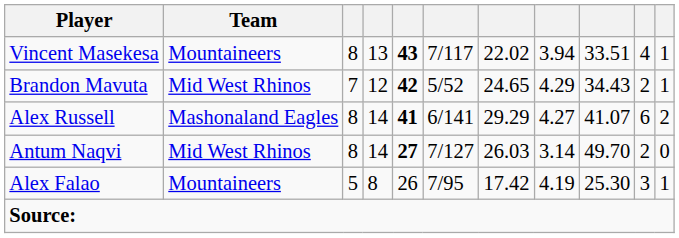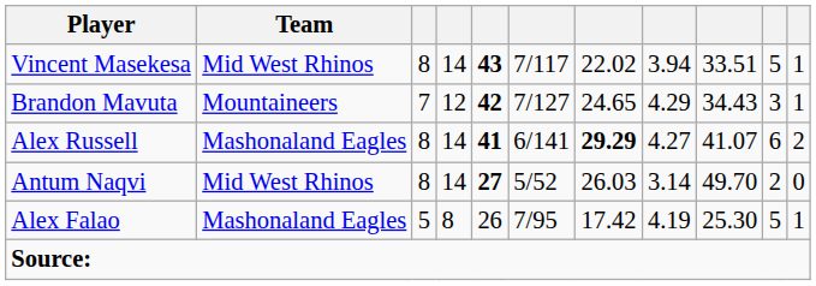 <table class="wikitable sortable">
 <tr>
 <th class="unsortable">Player</th>
 <th>Team</th>
 <th></th>
 <th></th>
 <th></th>
 <th></th>
 <th></th>
 <th></th>
 <th></th>
 <th></th>
 <th></th>
 </tr>
 <tr>
 <td><a href='#'>Vincent Masekesa</a></td>
-<td><a href='#'>Mountaineers</a></td>
+<td><a href='#'>Mid West Rhinos</a></td>
 <td>8</td>
-<td>13</td>
+<td>14</td>
 <td><strong>43</strong></td>
 <td>7/117</td>
 <td>22.02</td>
 <td>3.94</td>
 <td>33.51</td>
-<td>4</td>
+<td>5</td>
 <td>1</td>
 </tr>
 <tr>
 <td><a href='#'>Brandon Mavuta</a></td>
-<td><a href='#'>Mid West Rhinos</a></td>
+<td><a href='#'>Mountaineers</a></td>
 <td>7</td>
 <td>12</td>
 <td><strong>42</strong></td>
-<td>5/52</td>
+<td>7/127</td>
 <td>24.65</td>
 <td>4.29</td>
 <td>34.43</td>
-<td>2</td>
+<td>3</td>
 <td>1</td>
 </tr>
 <tr>
 <td><a href='#'>Alex Russell</a></td>
 <td><a href='#'>Mashonaland Eagles</a></td>
 <td>8</td>
 <td>14</td>
 <td><strong>41</strong></td>
 <td>6/141</td>
-<td>29.29</td>
+<td><strong>29.29</strong></td>
 <td>4.27</td>
 <td>41.07</td>
 <td>6</td>
 <td>2</td>
 </tr>
 <tr>
 <td><a href='#'>Antum Naqvi</a></td>
 <td><a href='#'>Mid West Rhinos</a></td>
 <td>8</td>
 <td>14</td>
 <td><strong>27</strong></td>
-<td>7/127</td>
+<td>5/52</td>
 <td>26.03</td>
 <td>3.14</td>
 <td>49.70</td>
 <td>2</td>
 <td>0</td>
 </tr>
 <tr>
 <td><a href='#'>Alex Falao</a></td>
-<td><a href='#'>Mountaineers</a></td>
+<td><a href='#'>Mashonaland Eagles</a></td>
 <td>5</td>
 <td>8</td>
 <td>26</td>
 <td>7/95</td>
 <td>17.42</td>
 <td>4.19</td>
 <td>25.30</td>
-<td>3</td>
+<td>5</td>
 <td>1</td>
 </tr>
 <tr class="sortbottom">
 <td colspan="14"><strong>Source:</strong> </td>
 </tr>
 </table>
